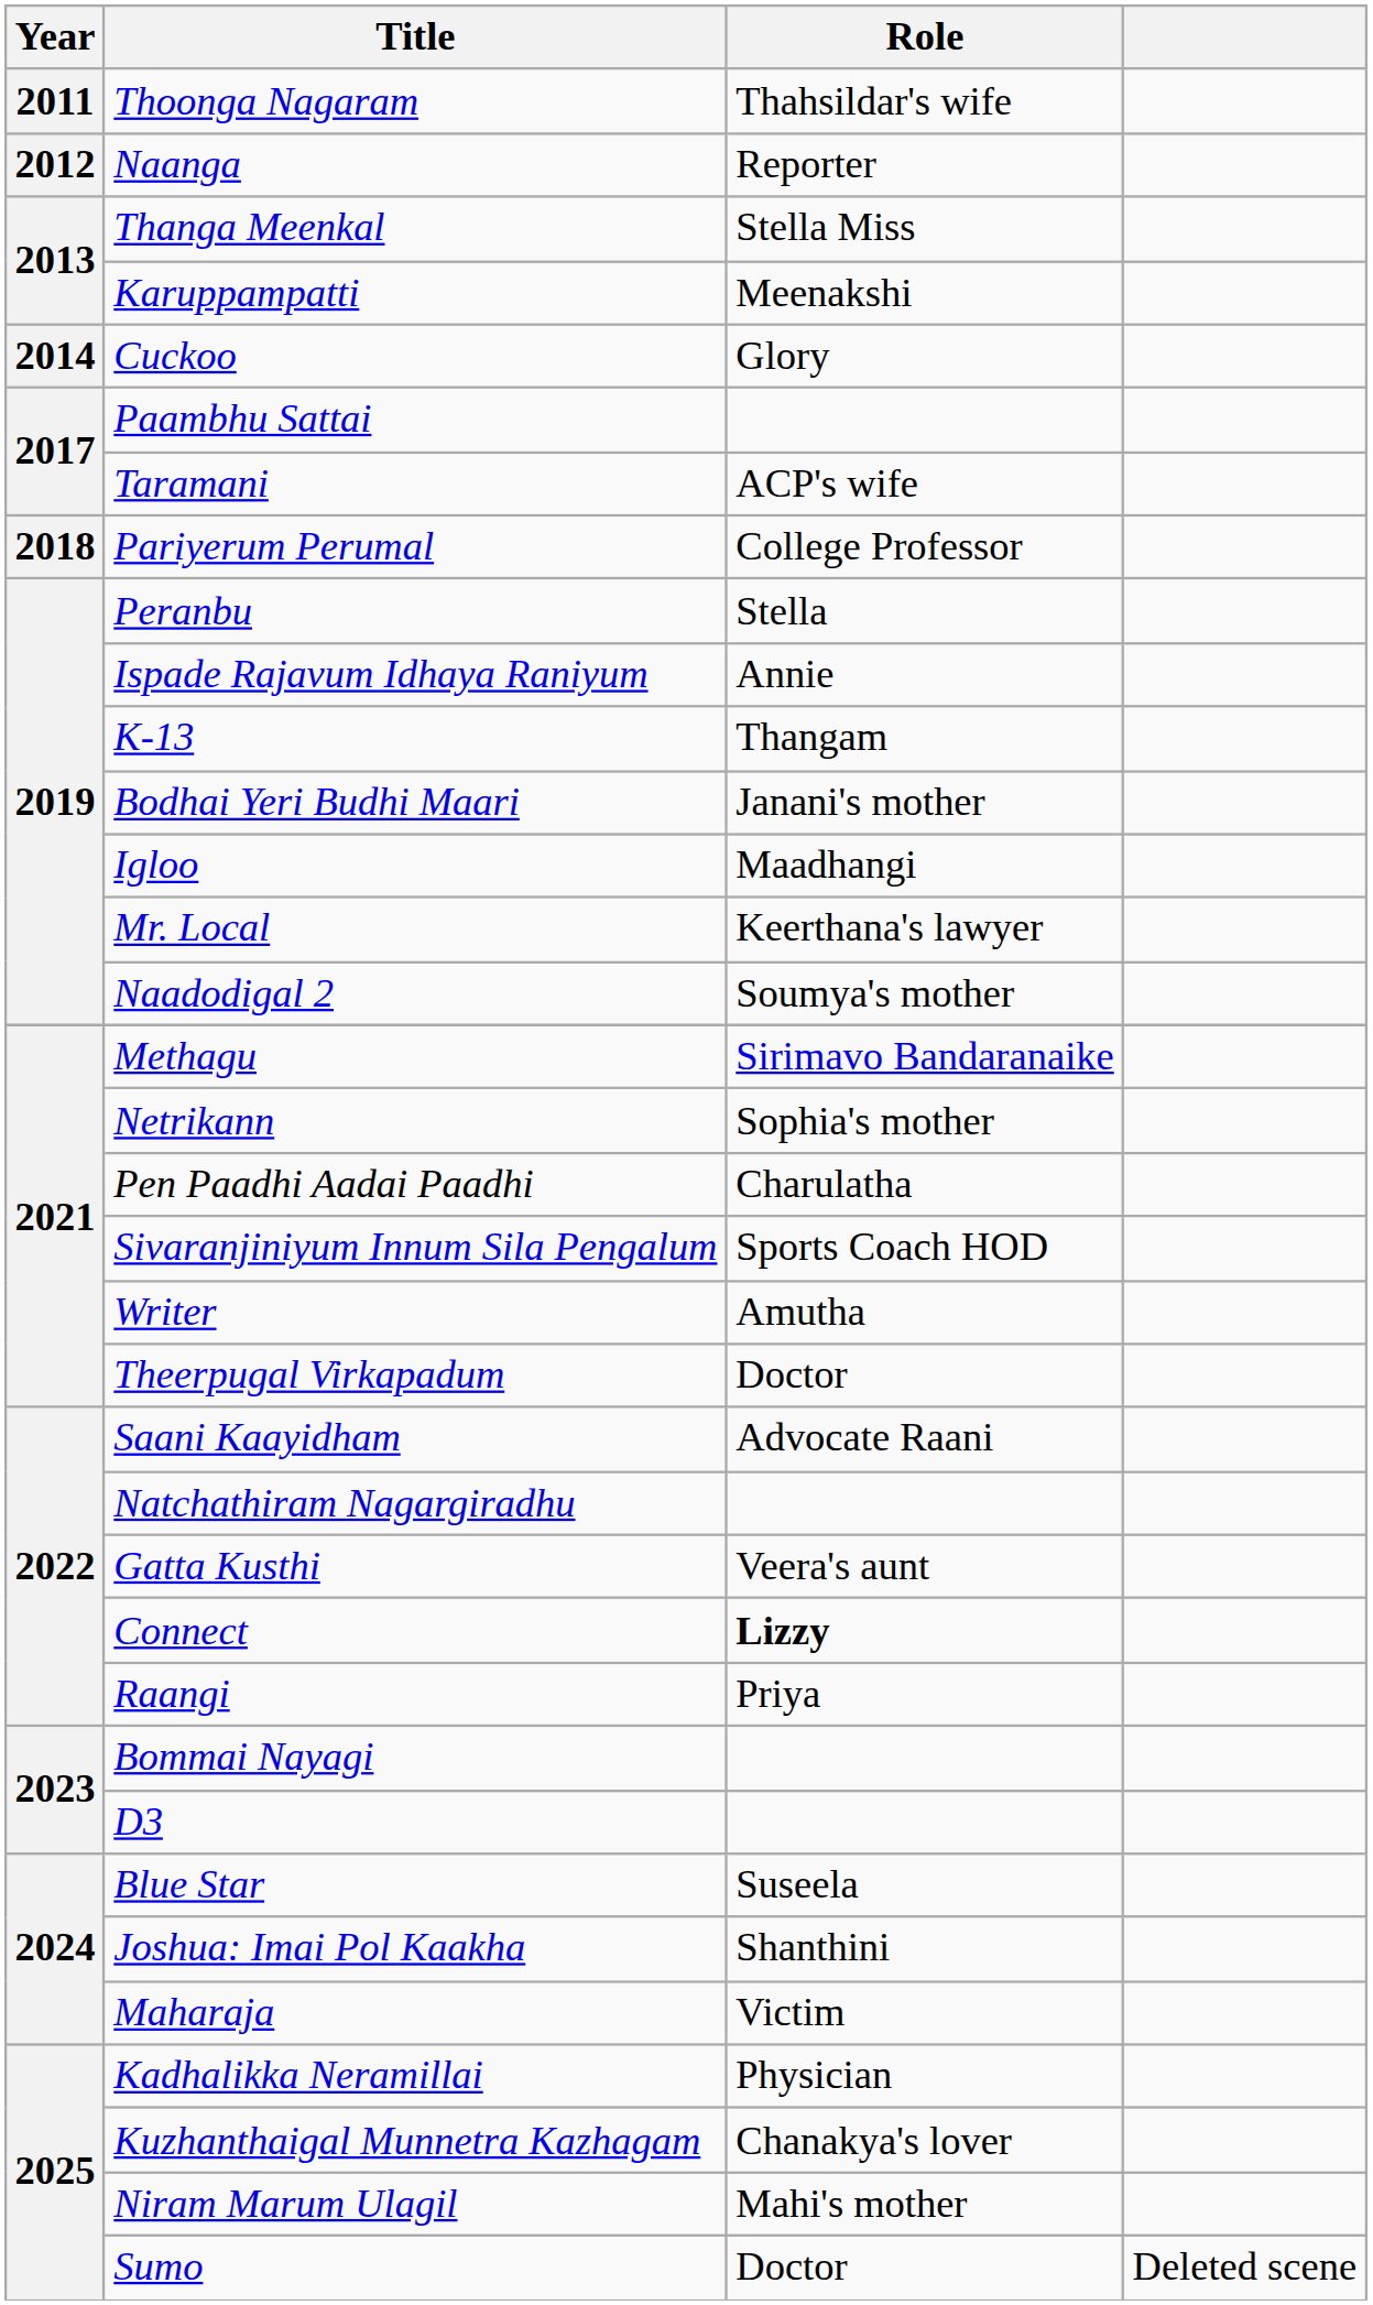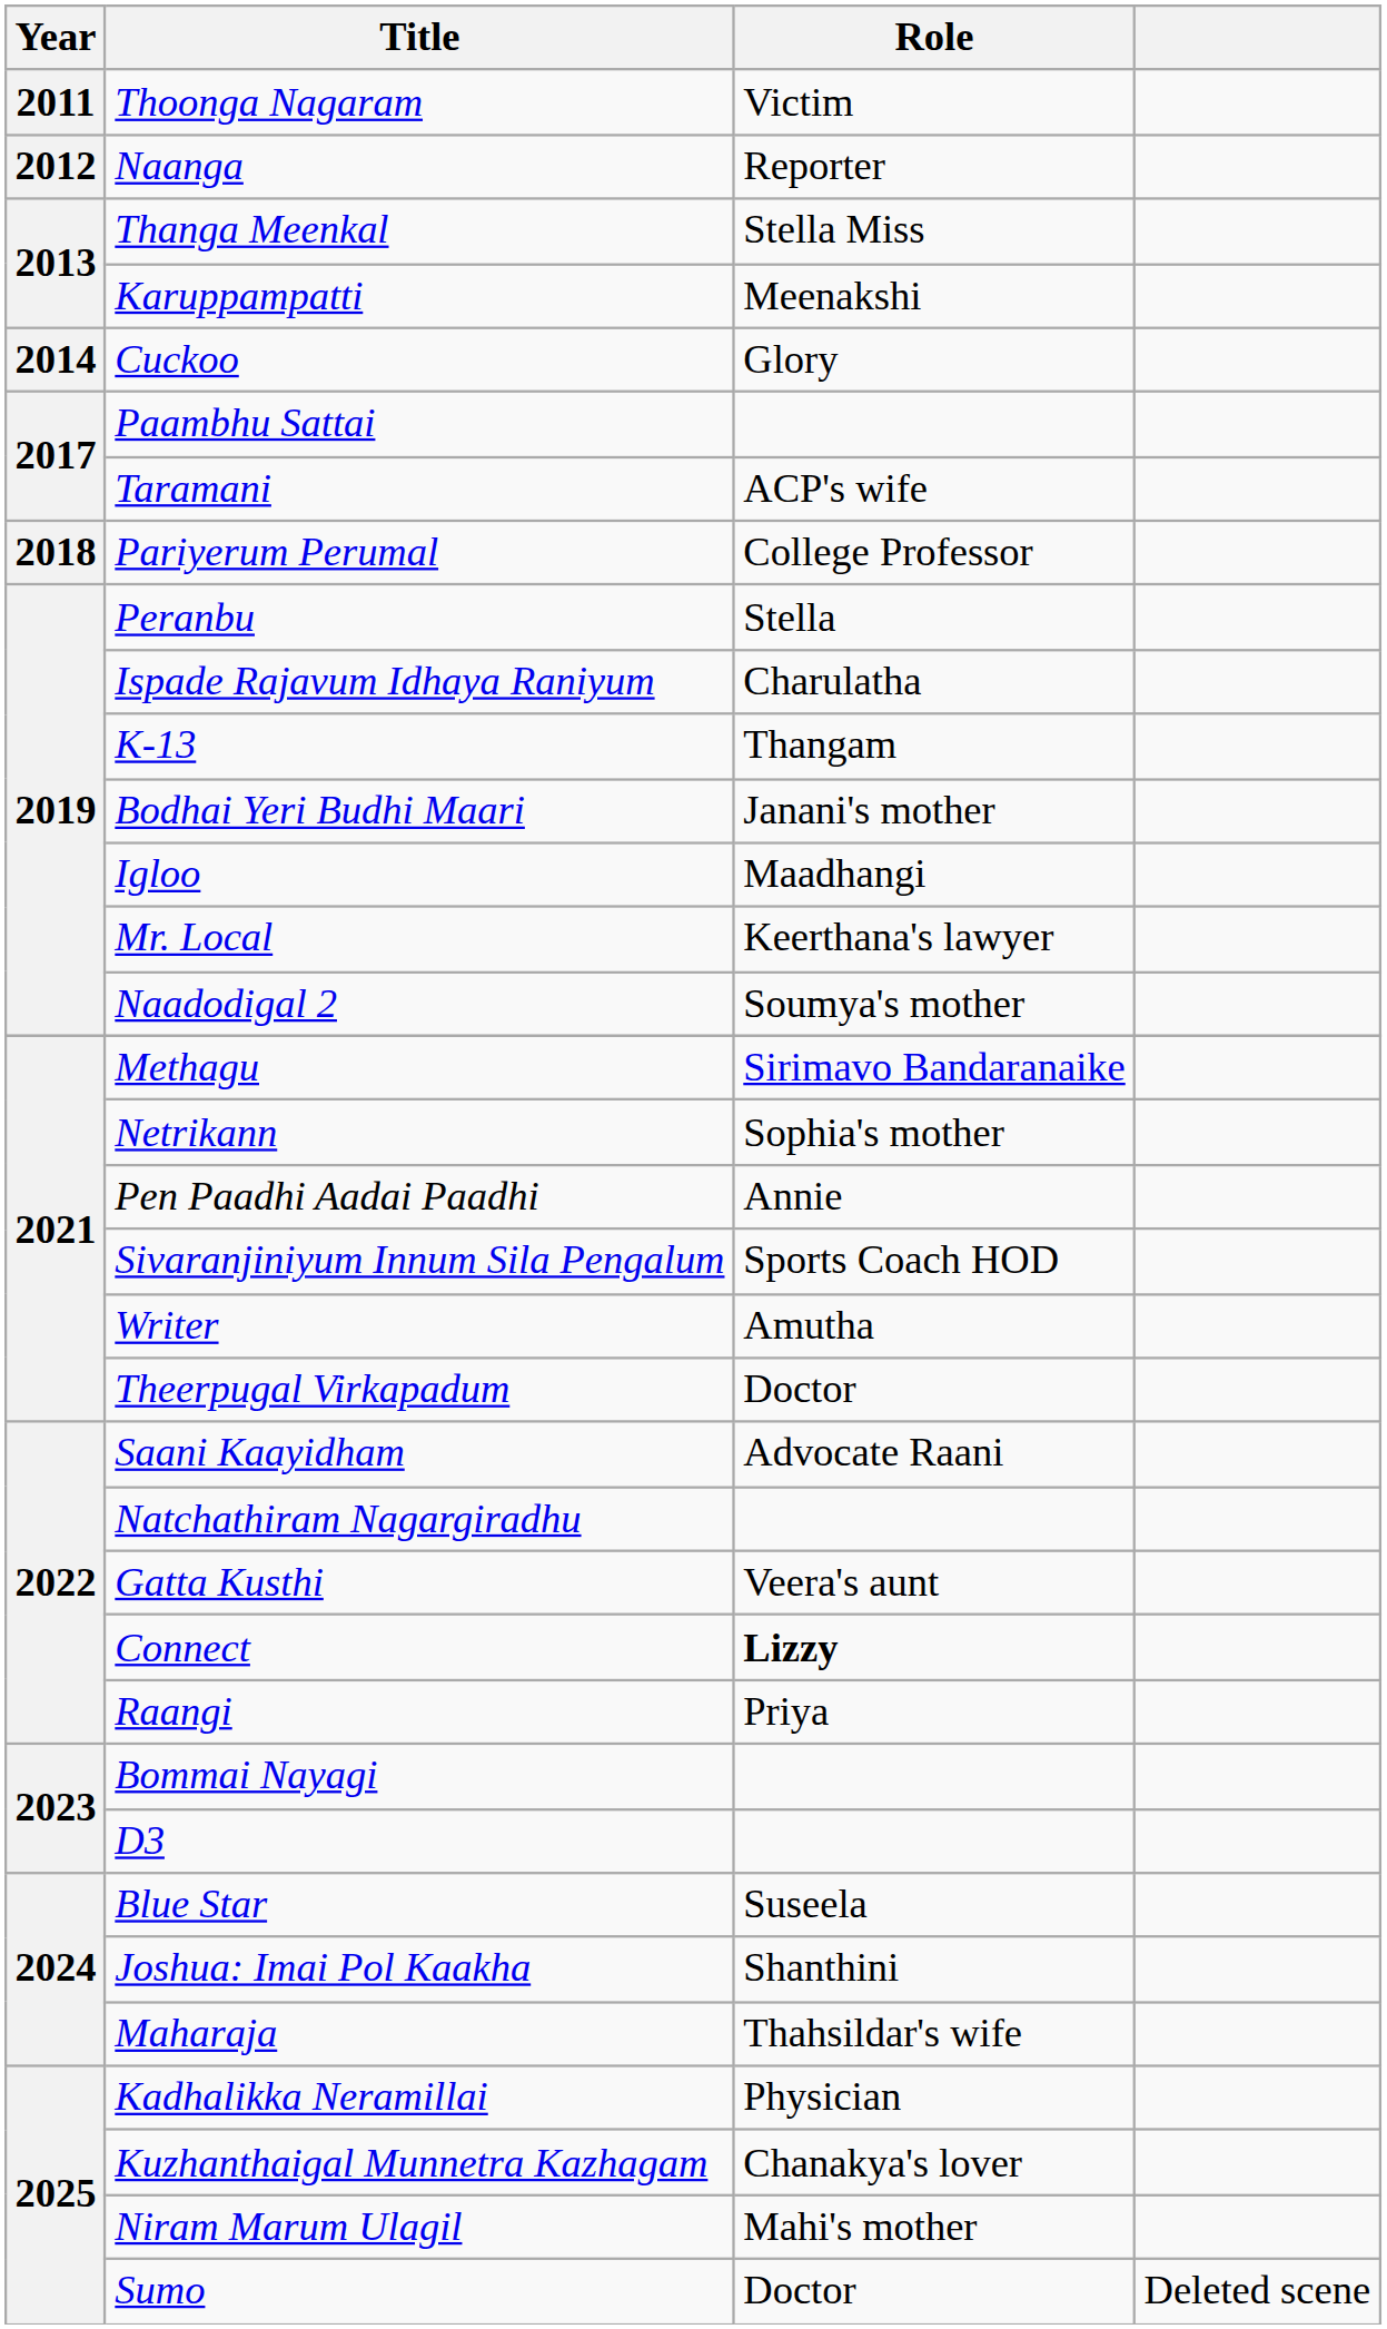 <table class="wikitable plainrowheaders sortable">
 <tr>
 <th>Year</th>
 <th>Title</th>
 <th>Role</th>
 <th></th>
 </tr>
 <tr>
 <th scope="row">2011</th>
 <td><em><a href='#'>Thoonga Nagaram</a></em></td>
-<td>Thahsildar's wife</td>
+<td>Victim</td>
 <td></td>
 </tr>
 <tr>
 <th scope="row">2012</th>
 <td><em><a href='#'>Naanga</a></em></td>
 <td>Reporter</td>
 <td></td>
 </tr>
 <tr>
 <th scope="row" rowspan="2">2013</th>
 <td><em><a href='#'>Thanga Meenkal</a></em></td>
 <td>Stella Miss</td>
 <td></td>
 </tr>
 <tr>
 <td><em><a href='#'>Karuppampatti</a></em></td>
 <td>Meenakshi</td>
 <td></td>
 </tr>
 <tr>
 <th scope="row">2014</th>
 <td><em><a href='#'>Cuckoo</a></em></td>
 <td>Glory</td>
 <td></td>
 </tr>
 <tr>
 <th scope="row" rowspan="2">2017</th>
 <td><em><a href='#'>Paambhu Sattai</a></em></td>
 <td></td>
 <td></td>
 </tr>
 <tr>
 <td><em><a href='#'>Taramani</a></em></td>
 <td>ACP's wife</td>
 <td></td>
 </tr>
 <tr>
 <th scope="row">2018</th>
 <td><em><a href='#'>Pariyerum Perumal</a></em></td>
 <td>College Professor</td>
 <td></td>
 </tr>
 <tr>
 <th scope="row" rowspan="7">2019</th>
 <td><em><a href='#'>Peranbu</a></em></td>
 <td>Stella</td>
 <td></td>
 </tr>
 <tr>
 <td><em><a href='#'>Ispade Rajavum Idhaya Raniyum</a></em></td>
-<td>Annie</td>
+<td>Charulatha</td>
 <td></td>
 </tr>
 <tr>
 <td><em><a href='#'>K-13</a></em></td>
 <td>Thangam</td>
 <td></td>
 </tr>
 <tr>
 <td><em><a href='#'>Bodhai Yeri Budhi Maari</a></em></td>
 <td>Janani's mother</td>
 <td></td>
 </tr>
 <tr>
 <td><em><a href='#'>Igloo</a></em></td>
 <td>Maadhangi</td>
 <td></td>
 </tr>
 <tr>
 <td><em><a href='#'>Mr. Local</a></em></td>
 <td>Keerthana's lawyer</td>
 <td></td>
 </tr>
 <tr>
 <td><em><a href='#'>Naadodigal 2</a></em></td>
 <td>Soumya's mother</td>
 <td></td>
 </tr>
 <tr>
 </tr>
 <tr>
 <th scope="row" rowspan="6">2021</th>
 <td><em><a href='#'>Methagu</a></em></td>
 <td><a href='#'>Sirimavo Bandaranaike</a></td>
 <td></td>
 </tr>
 <tr>
 <td><em><a href='#'>Netrikann</a></em></td>
 <td>Sophia's mother</td>
 <td></td>
 </tr>
 <tr>
 <td><em>Pen Paadhi Aadai Paadhi</em></td>
-<td>Charulatha</td>
+<td>Annie</td>
 <td></td>
 </tr>
 <tr>
 <td><em><a href='#'>Sivaranjiniyum Innum Sila Pengalum</a></em></td>
 <td>Sports Coach HOD</td>
 <td></td>
 </tr>
 <tr>
 <td><em><a href='#'>Writer</a></em></td>
 <td>Amutha</td>
 <td></td>
 </tr>
 <tr>
 <td><em><a href='#'>Theerpugal Virkapadum</a></em></td>
 <td>Doctor</td>
 <td></td>
 </tr>
 <tr>
 <th rowspan="5" scope="row">2022</th>
 <td><em><a href='#'>Saani Kaayidham</a></em></td>
 <td>Advocate Raani</td>
 <td></td>
 </tr>
 <tr>
 <td><em><a href='#'>Natchathiram Nagargiradhu</a></em></td>
 <td></td>
 <td></td>
 </tr>
 <tr>
 <td><em><a href='#'>Gatta Kusthi</a></em></td>
 <td>Veera's aunt</td>
 <td></td>
 </tr>
 <tr>
 <td><em><a href='#'>Connect</a></em></td>
 <td><strong>Lizzy</strong></td>
 <td></td>
 </tr>
 <tr>
 <td><em><a href='#'>Raangi</a></em></td>
 <td>Priya</td>
 <td></td>
 </tr>
 <tr>
 <th rowspan="2" scope="row">2023</th>
 <td><em><a href='#'>Bommai Nayagi</a></em></td>
 <td></td>
 <td></td>
 </tr>
 <tr>
 <td><em><a href='#'>D3</a></em></td>
 <td></td>
 <td></td>
 </tr>
 <tr>
 <th rowspan="3" scope="row">2024</th>
 <td><em><a href='#'>Blue Star</a></em></td>
 <td>Suseela</td>
 <td></td>
 </tr>
 <tr>
 <td><em><a href='#'>Joshua: Imai Pol Kaakha</a></em></td>
 <td>Shanthini</td>
 <td></td>
 </tr>
 <tr>
 <td><em><a href='#'>Maharaja</a></em></td>
-<td>Victim</td>
+<td>Thahsildar's wife</td>
 <td></td>
 </tr>
 <tr>
 <th rowspan="4" scope="row">2025</th>
 <td><em><a href='#'>Kadhalikka Neramillai</a></em></td>
 <td>Physician</td>
 <td></td>
 </tr>
 <tr>
 <td><em><a href='#'>Kuzhanthaigal Munnetra Kazhagam</a></em></td>
 <td>Chanakya's lover</td>
 <td></td>
 </tr>
 <tr>
 <td><em><a href='#'>Niram Marum Ulagil</a></em></td>
 <td>Mahi's mother</td>
 <td></td>
 </tr>
 <tr>
 <td><em><a href='#'>Sumo</a></em></td>
 <td>Doctor</td>
 <td>Deleted scene</td>
 </tr>
 </table>
